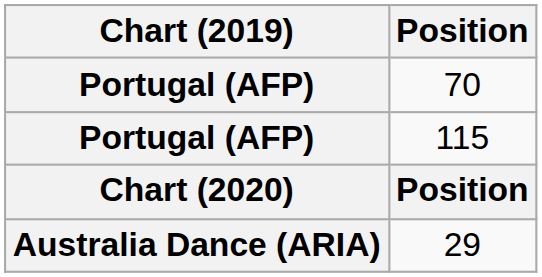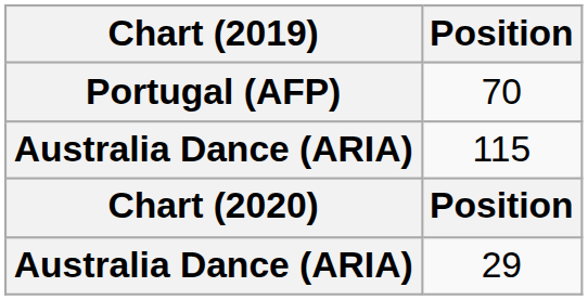 <table class="wikitable sortable plainrowheaders" style="text-align:center">
 <tr>
 <th scope="col">Chart (2019)</th>
 <th scope="col">Position</th>
 </tr>
 <tr>
 <th scope="row">Portugal (AFP)</th>
 <td>70</td>
 </tr>
 <tr>
-<th scope="row">Portugal (AFP)</th>
+<th scope="row">Australia Dance (ARIA)</th>
 <td>115</td>
 </tr>
 <tr>
 <th scope="col">Chart (2020)</th>
 <th scope="col">Position</th>
 </tr>
 <tr>
 <th scope="row">Australia Dance (ARIA)</th>
 <td>29</td>
 </tr>
 </table>
